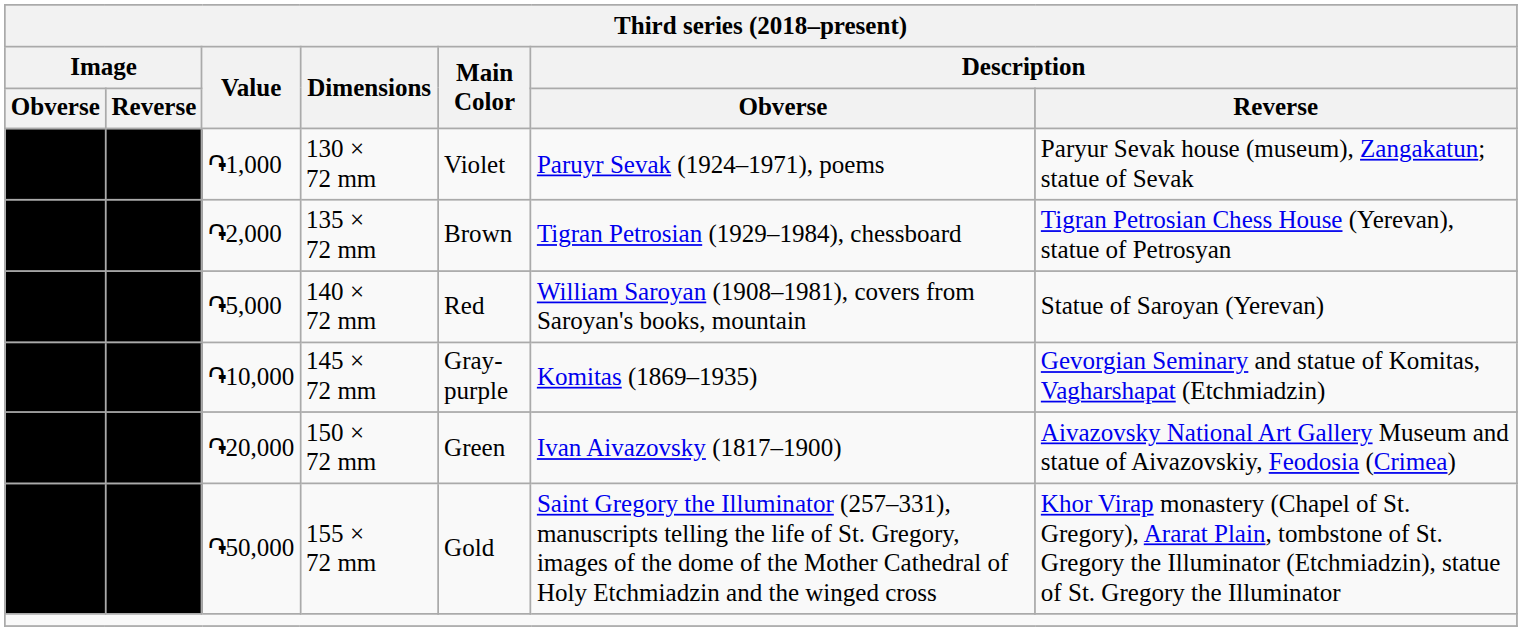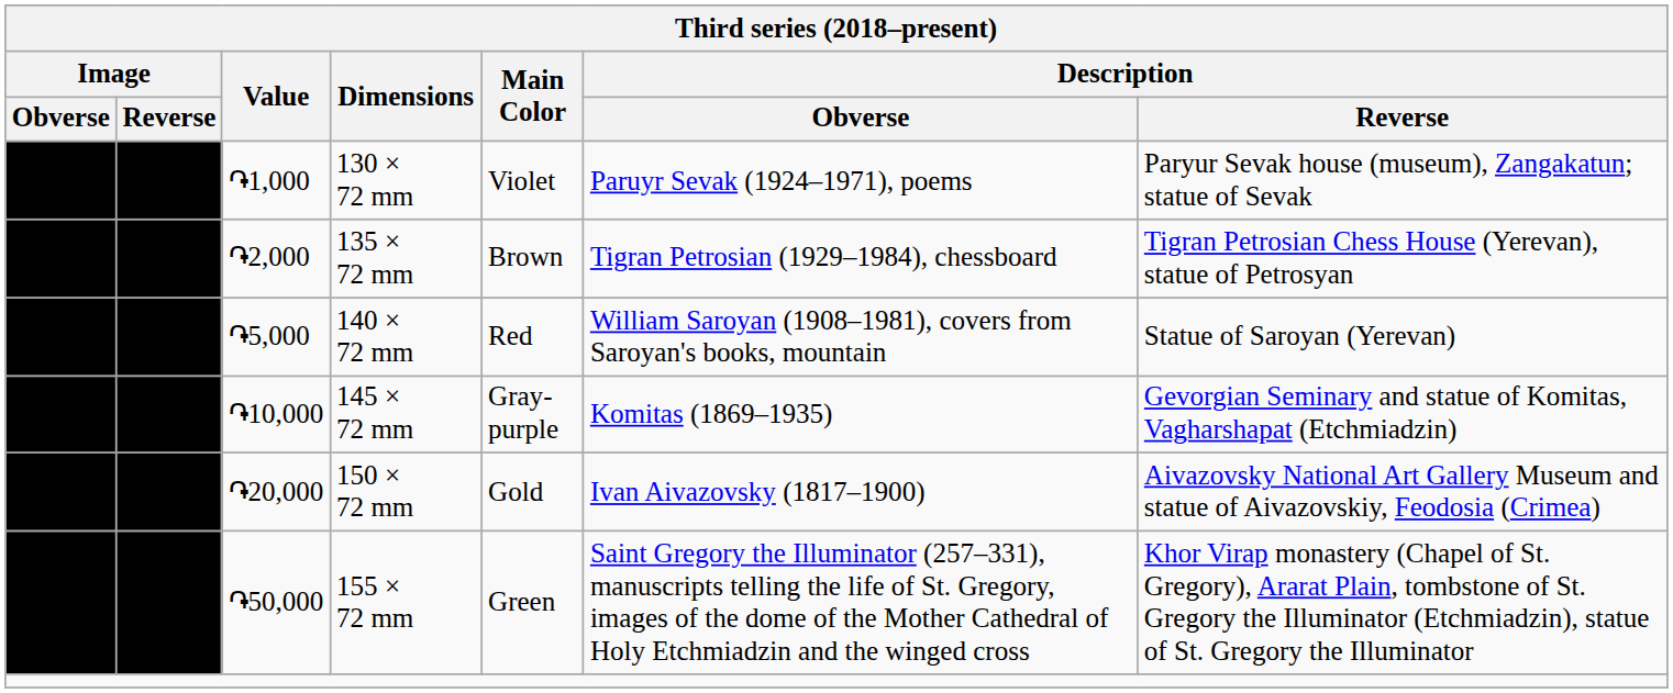 <table class="wikitable" style="font-size: 90%">
 <tr>
 <th colspan="9">Third series (2018–present)</th>
 </tr>
 <tr>
 <th colspan="2">Image</th>
 <th rowspan="2">Value</th>
 <th rowspan="2">Dimensions</th>
 <th rowspan="2">Main Color</th>
 <th colspan="2">Description</th>
 </tr>
 <tr>
 <th>Obverse</th>
 <th>Reverse</th>
 <th>Obverse</th>
 <th>Reverse</th>
 </tr>
 <tr>
 <td style="background:#000;text-align:right"></td>
 <td style="background:#000"></td>
 <td>֏1,000</td>
 <td>130 × 72 mm</td>
 <td>Violet</td>
 <td><a href='#'>Paruyr Sevak</a> (1924–1971), poems</td>
 <td>Paryur Sevak house (museum), <a href='#'>Zangakatun</a>; statue of Sevak</td>
 </tr>
 <tr>
 <td style="background:#000;text-align:right"></td>
 <td style="background:#000"></td>
 <td>֏2,000</td>
 <td>135 × 72 mm</td>
 <td>Brown</td>
 <td><a href='#'>Tigran Petrosian</a> (1929–1984), chessboard</td>
 <td><a href='#'>Tigran Petrosian Chess House</a> (Yerevan), statue of Petrosyan</td>
 </tr>
 <tr>
 <td style="background:#000;text-align:right"></td>
 <td style="background:#000"></td>
 <td>֏5,000</td>
 <td>140 × 72 mm</td>
 <td>Red</td>
 <td><a href='#'>William Saroyan</a> (1908–1981), covers from Saroyan's books, mountain</td>
 <td>Statue of Saroyan (Yerevan)</td>
 </tr>
 <tr>
 <td style="background:#000;text-align:right"></td>
 <td style="background:#000"></td>
 <td>֏10,000</td>
 <td>145 × 72 mm</td>
 <td>Gray-purple</td>
 <td><a href='#'>Komitas</a> (1869–1935)</td>
 <td><a href='#'>Gevorgian Seminary</a> and statue of Komitas, <a href='#'>Vagharshapat</a> (Etchmiadzin)</td>
 </tr>
 <tr>
 <td style="background:#000;text-align:right"></td>
 <td style="background:#000"></td>
 <td>֏20,000</td>
 <td>150 × 72 mm</td>
-<td>Green</td>
+<td>Gold</td>
 <td><a href='#'>Ivan Aivazovsky</a> (1817–1900)</td>
 <td><a href='#'>Aivazovsky National Art Gallery</a> Museum and statue of Aivazovskiy, <a href='#'>Feodosia</a> (<a href='#'>Crimea</a>)</td>
 </tr>
 <tr>
 <td style="background:#000"></td>
 <td style="background:#000"></td>
 <td>֏50,000</td>
 <td>155 × 72 mm</td>
-<td>Gold</td>
+<td>Green</td>
 <td><a href='#'>Saint Gregory the Illuminator</a> (257–331), manuscripts telling the life of St. Gregory, images of the dome of the Mother Cathedral of Holy Etchmiadzin and the winged cross</td>
 <td><a href='#'>Khor Virap</a> monastery (Chapel of St. Gregory), <a href='#'>Ararat Plain</a>, tombstone of St. Gregory the Illuminator (Etchmiadzin), statue of St. Gregory the Illuminator</td>
 </tr>
 <tr>
 <td colspan="9"></td>
 </tr>
 </table>
